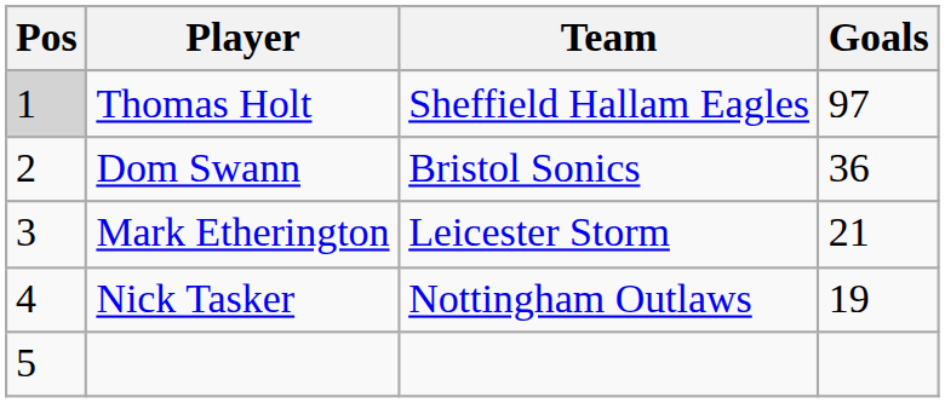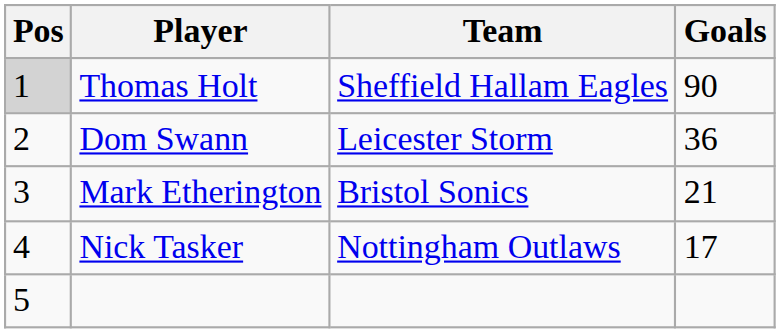 <table class="wikitable">
 <tr>
 <th>Pos</th>
 <th>Player</th>
 <th>Team</th>
 <th>Goals</th>
 </tr>
 <tr>
 <td style="background: lightgrey;">1</td>
 <td><a href='#'>Thomas Holt</a></td>
 <td><a href='#'>Sheffield Hallam Eagles</a></td>
-<td>97</td>
+<td>90</td>
 </tr>
 <tr>
 <td>2</td>
 <td><a href='#'>Dom Swann</a></td>
-<td><a href='#'>Bristol Sonics</a></td>
+<td><a href='#'>Leicester Storm</a></td>
 <td>36</td>
 </tr>
 <tr>
 <td>3</td>
 <td><a href='#'>Mark Etherington</a></td>
-<td><a href='#'>Leicester Storm</a></td>
+<td><a href='#'>Bristol Sonics</a></td>
 <td>21</td>
 </tr>
 <tr>
 <td>4</td>
 <td><a href='#'>Nick Tasker</a></td>
 <td><a href='#'>Nottingham Outlaws</a></td>
-<td>19</td>
+<td>17</td>
 </tr>
 <tr>
 <td>5</td>
 <td></td>
 <td></td>
 <td></td>
 </tr>
 </table>
